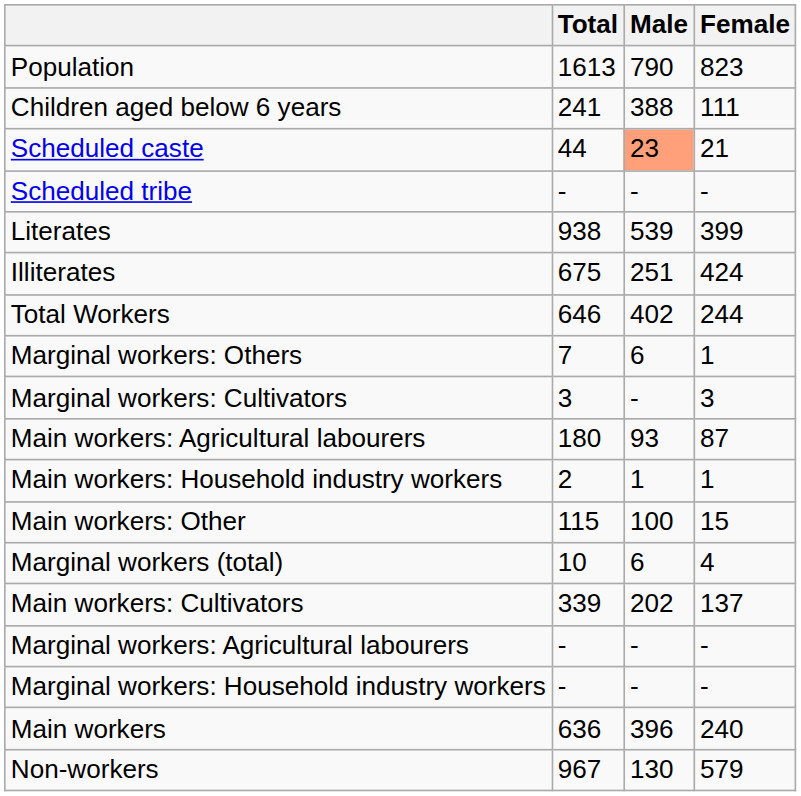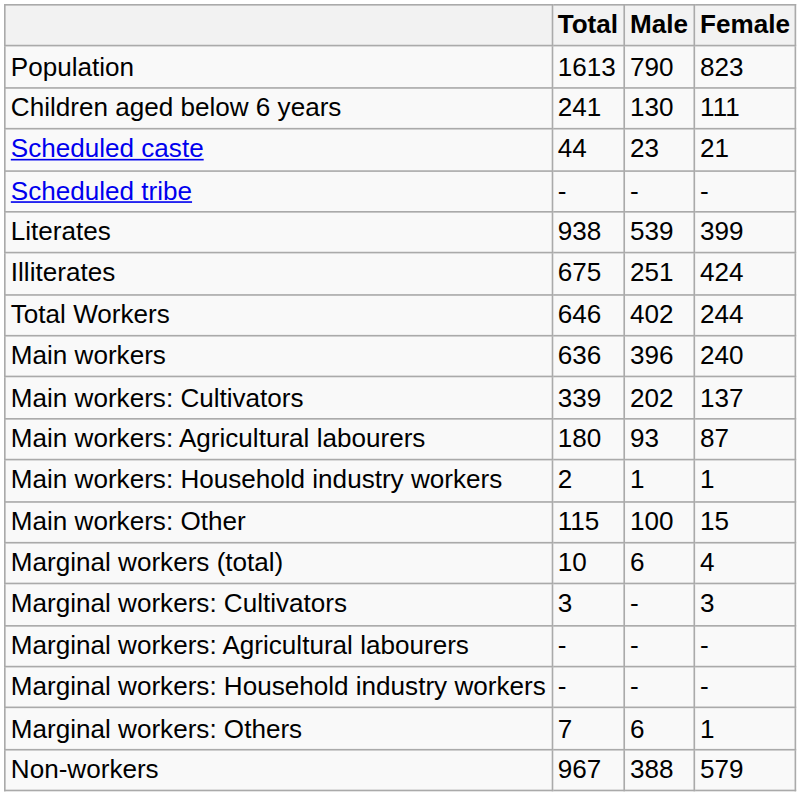 <table class="wikitable sortable">
 <tr>
 <th></th>
 <th>Total</th>
 <th>Male</th>
 <th>Female</th>
 </tr>
 <tr>
 <td>Population</td>
 <td>1613</td>
 <td>790</td>
 <td>823</td>
 </tr>
 <tr>
 <td>Children aged below 6 years</td>
 <td>241</td>
-<td>388</td>
+<td>130</td>
 <td>111</td>
 </tr>
 <tr>
 <td><a href='#'>Scheduled caste</a></td>
 <td>44</td>
-<td style="background: lightsalmon;">23</td>
+<td>23</td>
 <td>21</td>
 </tr>
 <tr>
 <td><a href='#'>Scheduled tribe</a></td>
 <td>-</td>
 <td>-</td>
 <td>-</td>
 </tr>
 <tr>
 <td>Literates</td>
 <td>938</td>
 <td>539</td>
 <td>399</td>
 </tr>
 <tr>
 <td>Illiterates</td>
 <td>675</td>
 <td>251</td>
 <td>424</td>
 </tr>
 <tr>
 <td>Total Workers</td>
 <td>646</td>
 <td>402</td>
 <td>244</td>
 </tr>
 <tr>
-<td>Marginal workers: Others</td>
-<td>7</td>
-<td>6</td>
-<td>1</td>
+<td>Main workers</td>
+<td>636</td>
+<td>396</td>
+<td>240</td>
 </tr>
 <tr>
-<td>Marginal workers: Cultivators</td>
-<td>3</td>
-<td>-</td>
-<td>3</td>
+<td>Main workers: Cultivators</td>
+<td>339</td>
+<td>202</td>
+<td>137</td>
 </tr>
 <tr>
 <td>Main workers: Agricultural labourers</td>
 <td>180</td>
 <td>93</td>
 <td>87</td>
 </tr>
 <tr>
 <td>Main workers: Household industry workers</td>
 <td>2</td>
 <td>1</td>
 <td>1</td>
 </tr>
 <tr>
 <td>Main workers: Other</td>
 <td>115</td>
 <td>100</td>
 <td>15</td>
 </tr>
 <tr>
 <td>Marginal workers (total)</td>
 <td>10</td>
 <td>6</td>
 <td>4</td>
 </tr>
 <tr>
-<td>Main workers: Cultivators</td>
-<td>339</td>
-<td>202</td>
-<td>137</td>
+<td>Marginal workers: Cultivators</td>
+<td>3</td>
+<td>-</td>
+<td>3</td>
 </tr>
 <tr>
 <td>Marginal workers: Agricultural labourers</td>
 <td>-</td>
 <td>-</td>
 <td>-</td>
 </tr>
 <tr>
 <td>Marginal workers: Household industry workers</td>
 <td>-</td>
 <td>-</td>
 <td>-</td>
 </tr>
 <tr>
-<td>Main workers</td>
-<td>636</td>
-<td>396</td>
-<td>240</td>
+<td>Marginal workers: Others</td>
+<td>7</td>
+<td>6</td>
+<td>1</td>
 </tr>
 <tr>
 <td>Non-workers</td>
 <td>967</td>
-<td>130</td>
+<td>388</td>
 <td>579</td>
 </tr>
 </table>
